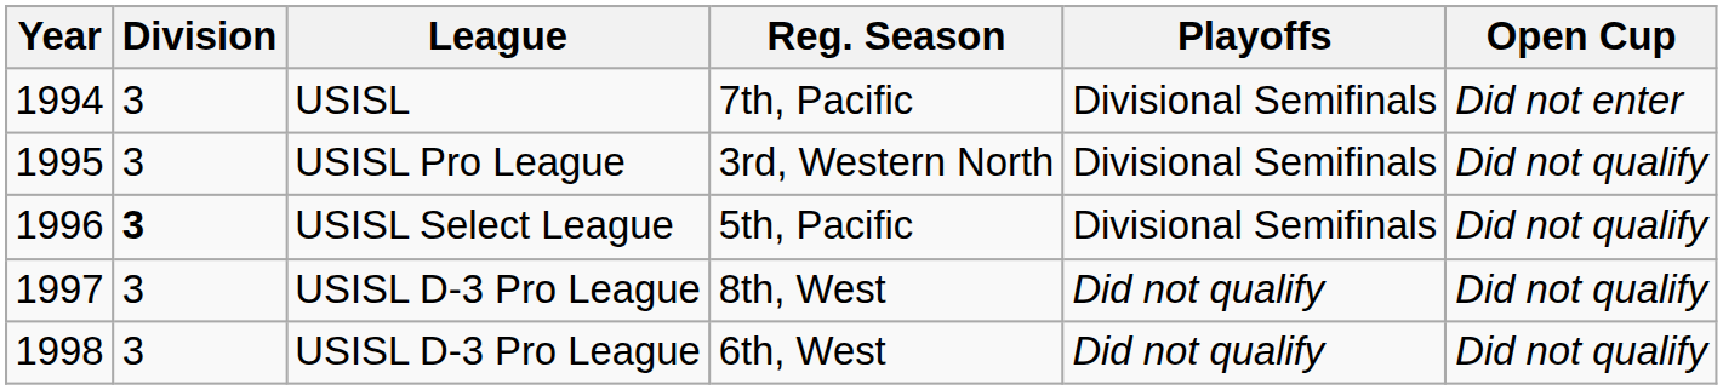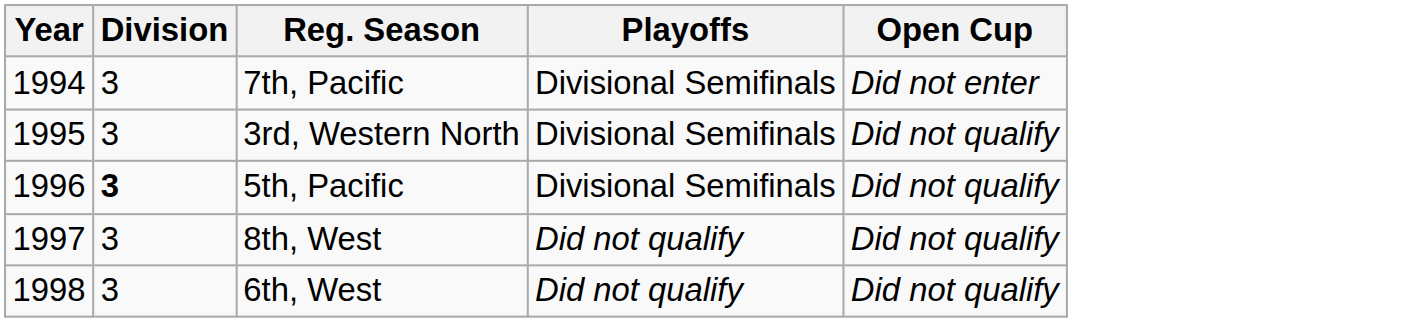 <table class="wikitable">
 <tr>
 <th>Year</th>
 <th>Division</th>
-<th>League</th>
 <th>Reg. Season</th>
 <th>Playoffs</th>
 <th>Open Cup</th>
 </tr>
 <tr>
 <td>1994</td>
 <td>3</td>
-<td>USISL</td>
 <td>7th, Pacific</td>
 <td>Divisional Semifinals</td>
 <td><em>Did not enter</em></td>
 </tr>
 <tr>
 <td>1995</td>
 <td>3</td>
-<td>USISL Pro League</td>
 <td>3rd, Western North</td>
 <td>Divisional Semifinals</td>
 <td><em>Did not qualify</em></td>
 </tr>
 <tr>
 <td>1996</td>
 <td><strong>3</strong></td>
-<td>USISL Select League</td>
 <td>5th, Pacific</td>
 <td>Divisional Semifinals</td>
 <td><em>Did not qualify</em></td>
 </tr>
 <tr>
 <td>1997</td>
 <td>3</td>
-<td>USISL D-3 Pro League</td>
 <td>8th, West</td>
 <td><em>Did not qualify</em></td>
 <td><em>Did not qualify</em></td>
 </tr>
 <tr>
 <td>1998</td>
 <td>3</td>
-<td>USISL D-3 Pro League</td>
 <td>6th, West</td>
 <td><em>Did not qualify</em></td>
 <td><em>Did not qualify</em></td>
 </tr>
 </table>
